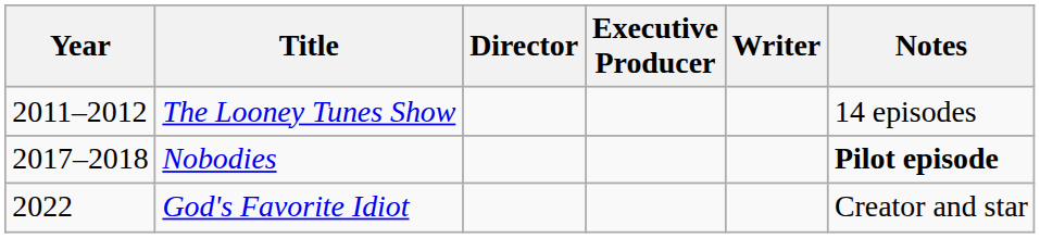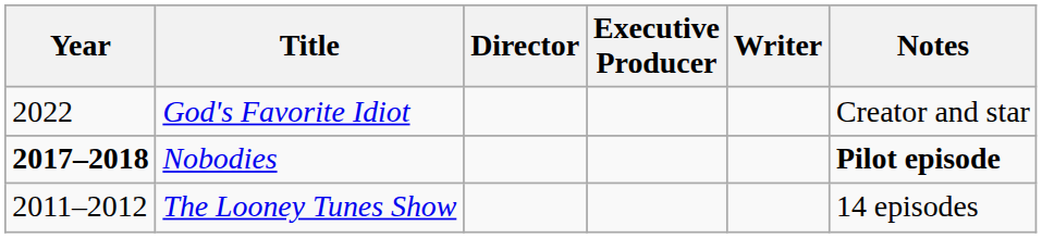 <table class="wikitable sortable">
 <tr>
 <th>Year</th>
 <th>Title</th>
 <th>Director</th>
 <th>Executive<br>Producer</th>
 <th>Writer</th>
 <th>Notes</th>
 </tr>
 <tr>
+<td>2022</td>
+<td><em><a href='#'>God's Favorite Idiot</a></em></td>
+<td></td>
+<td></td>
+<td></td>
+<td>Creator and star</td>
+</tr>
+<tr>
+<td><strong>2017–2018</strong></td>
+<td><em><a href='#'>Nobodies</a></em></td>
+<td></td>
+<td></td>
+<td></td>
+<td><strong>Pilot episode</strong></td>
+</tr>
+<tr>
 <td>2011–2012</td>
 <td><em><a href='#'>The Looney Tunes Show</a></em></td>
 <td></td>
 <td></td>
 <td></td>
 <td>14 episodes</td>
 </tr>
-<tr>
-<td>2017–2018</td>
-<td><em><a href='#'>Nobodies</a></em></td>
-<td></td>
-<td></td>
-<td></td>
-<td><strong>Pilot episode</strong></td>
-</tr>
-<tr>
-<td>2022</td>
-<td><em><a href='#'>God's Favorite Idiot</a></em></td>
-<td></td>
-<td></td>
-<td></td>
-<td>Creator and star</td>
-</tr>
 </table>
